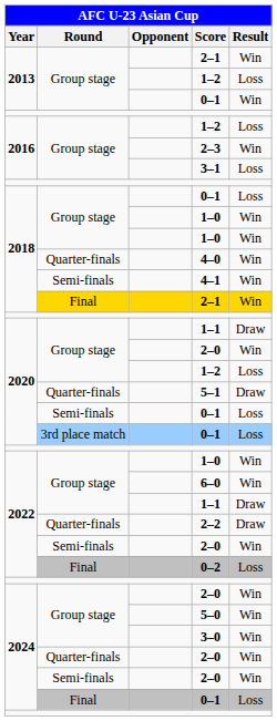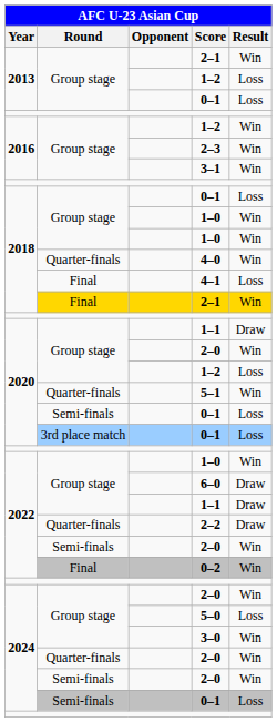 <table class="wikitable" style="text-align: center;font-size:100%;">
 <tr>
 <th colspan="5"style=background:blue;color:white>AFC U-23 Asian Cup</th>
 </tr>
 <tr>
 <th>Year</th>
 <th>Round</th>
 <th>Opponent</th>
 <th>Score</th>
 <th>Result</th>
 </tr>
 <tr>
 <td rowspan=3><strong>2013</strong></td>
 <td rowspan=3>Group stage</td>
 <td align="left"></td>
 <td><strong>2–1</strong></td>
 <td>Win</td>
 </tr>
 <tr>
 <td align="left"></td>
 <td><strong>1–2</strong></td>
 <td>Loss</td>
 </tr>
 <tr>
 <td align="left"></td>
 <td><strong>0–1</strong></td>
-<td>Win</td>
+<td>Loss</td>
 </tr>
 <tr>
 <td colspan="5"></td>
 </tr>
 <tr>
 <td rowspan=3><strong>2016</strong></td>
 <td rowspan=3>Group stage</td>
 <td align="left"></td>
 <td><strong>1–2</strong></td>
-<td>Loss</td>
+<td>Win</td>
 </tr>
 <tr>
 <td align="left"></td>
 <td><strong>2–3</strong></td>
 <td>Win</td>
 </tr>
 <tr>
 <td align="left"></td>
 <td><strong>3–1</strong></td>
-<td>Loss</td>
+<td>Win</td>
 </tr>
 <tr>
 <td colspan="5"></td>
 </tr>
 <tr>
 <td rowspan=6><strong>2018</strong></td>
 <td rowspan=3>Group stage</td>
 <td align="left"></td>
 <td><strong>0–1</strong></td>
 <td>Loss</td>
 </tr>
 <tr>
 <td align="left"></td>
 <td><strong>1–0</strong></td>
 <td>Win</td>
 </tr>
 <tr>
 <td align="left"></td>
 <td><strong>1–0</strong></td>
 <td>Win</td>
 </tr>
 <tr>
 <td>Quarter-finals</td>
 <td align="left"></td>
 <td><strong>4–0</strong></td>
 <td>Win</td>
 </tr>
 <tr>
-<td>Semi-finals</td>
+<td>Final</td>
 <td align="left"></td>
 <td><strong>4–1</strong></td>
-<td>Win</td>
+<td>Loss</td>
 </tr>
 <tr style="background:gold;">
 <td>Final</td>
 <td align="left"></td>
 <td><strong>2–1</strong></td>
 <td>Win</td>
 </tr>
 <tr>
 <td colspan="5"></td>
 </tr>
 <tr>
 <td rowspan=6><strong>2020</strong></td>
 <td rowspan=3>Group stage</td>
 <td align="left"></td>
 <td><strong>1–1</strong></td>
 <td>Draw</td>
 </tr>
 <tr>
 <td align="left"></td>
 <td><strong>2–0</strong></td>
 <td>Win</td>
 </tr>
 <tr>
 <td align="left"></td>
 <td><strong>1–2</strong></td>
 <td>Loss</td>
 </tr>
 <tr>
 <td>Quarter-finals</td>
 <td align="left"></td>
 <td><strong>5–1</strong></td>
-<td>Draw<br></td>
+<td>Win</td>
 </tr>
 <tr>
 <td>Semi-finals</td>
 <td align="left"></td>
 <td><strong>0–1</strong></td>
 <td>Loss</td>
 </tr>
 <tr style="background:#9ACDFF">
 <td>3rd place match</td>
 <td align="left"></td>
 <td><strong>0–1</strong></td>
 <td>Loss</td>
 </tr>
 <tr>
 <td colspan="5"></td>
 </tr>
 <tr>
 <td rowspan=6><strong>2022</strong></td>
 <td rowspan=3>Group stage</td>
 <td align="left"></td>
 <td><strong>1–0</strong></td>
 <td>Win</td>
 </tr>
 <tr>
 <td align="left"></td>
 <td><strong>6–0</strong></td>
-<td>Win</td>
+<td>Draw</td>
 </tr>
 <tr>
 <td align="left"></td>
 <td><strong>1–1</strong></td>
 <td>Draw</td>
 </tr>
 <tr>
 <td>Quarter-finals</td>
 <td align="left"></td>
 <td><strong>2–2</strong><br></td>
 <td>Draw<br></td>
 </tr>
 <tr>
 <td>Semi-finals</td>
 <td align="left"></td>
 <td><strong>2–0</strong></td>
 <td>Win</td>
 </tr>
 <tr style="background:silver;">
 <td>Final</td>
 <td align="left"></td>
 <td><strong>0–2</strong></td>
-<td>Loss</td>
+<td>Win</td>
 </tr>
 <tr>
 <td colspan="5"></td>
 </tr>
 <tr>
 <td rowspan=6><strong>2024</strong></td>
 <td rowspan=3>Group stage</td>
 <td align="left"></td>
 <td><strong>2–0</strong></td>
 <td>Win</td>
 </tr>
 <tr>
 <td align="left"></td>
 <td><strong>5–0</strong></td>
-<td>Win</td>
+<td>Loss</td>
 </tr>
 <tr>
 <td align="left"></td>
 <td><strong>3–0</strong></td>
 <td>Win</td>
 </tr>
 <tr>
 <td>Quarter-finals</td>
 <td align="left"></td>
 <td><strong>2–0</strong></td>
 <td>Win</td>
 </tr>
 <tr>
 <td>Semi-finals</td>
 <td align="left"></td>
 <td><strong>2–0</strong></td>
 <td>Win</td>
 </tr>
 <tr style="background:silver;">
-<td>Final</td>
+<td>Semi-finals</td>
 <td align="left"></td>
 <td><strong>0–1</strong></td>
 <td>Loss</td>
 </tr>
 <tr>
 <td colspan="5"></td>
 </tr>
 </table>
